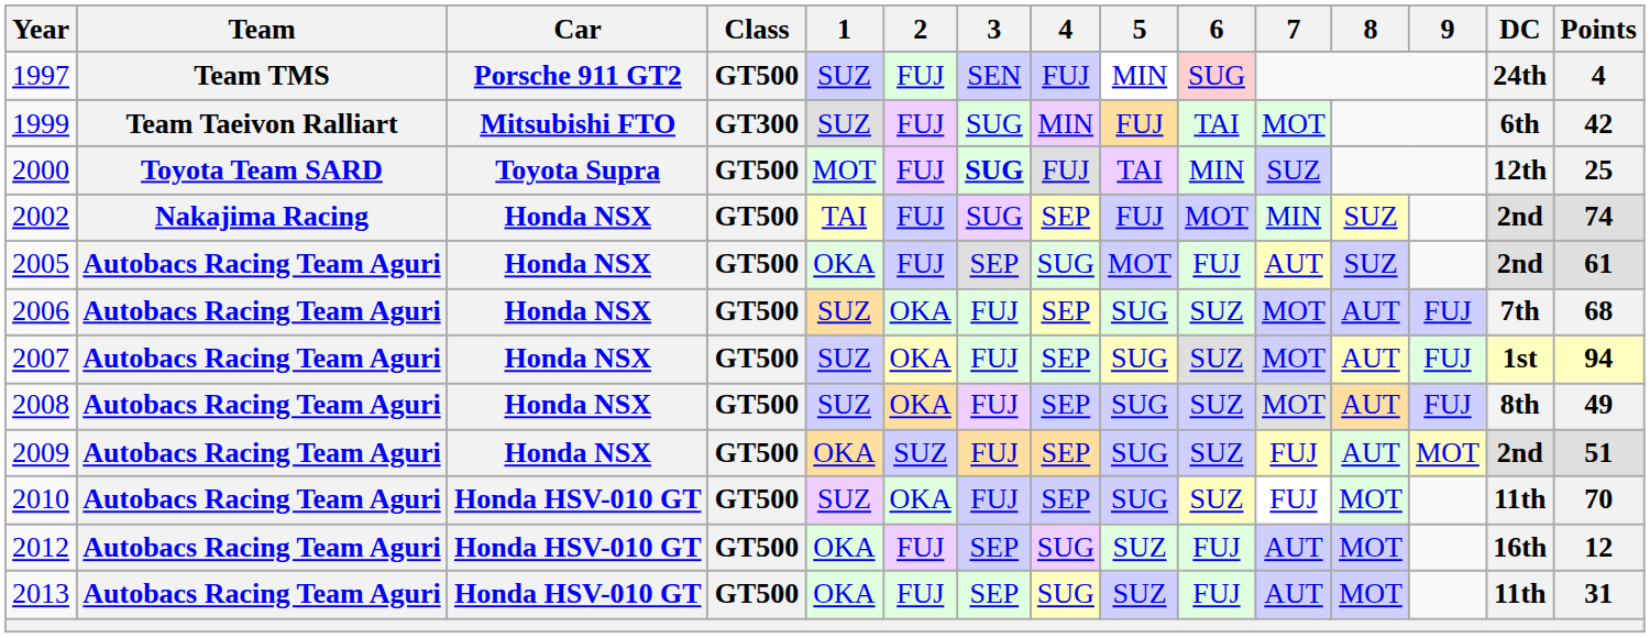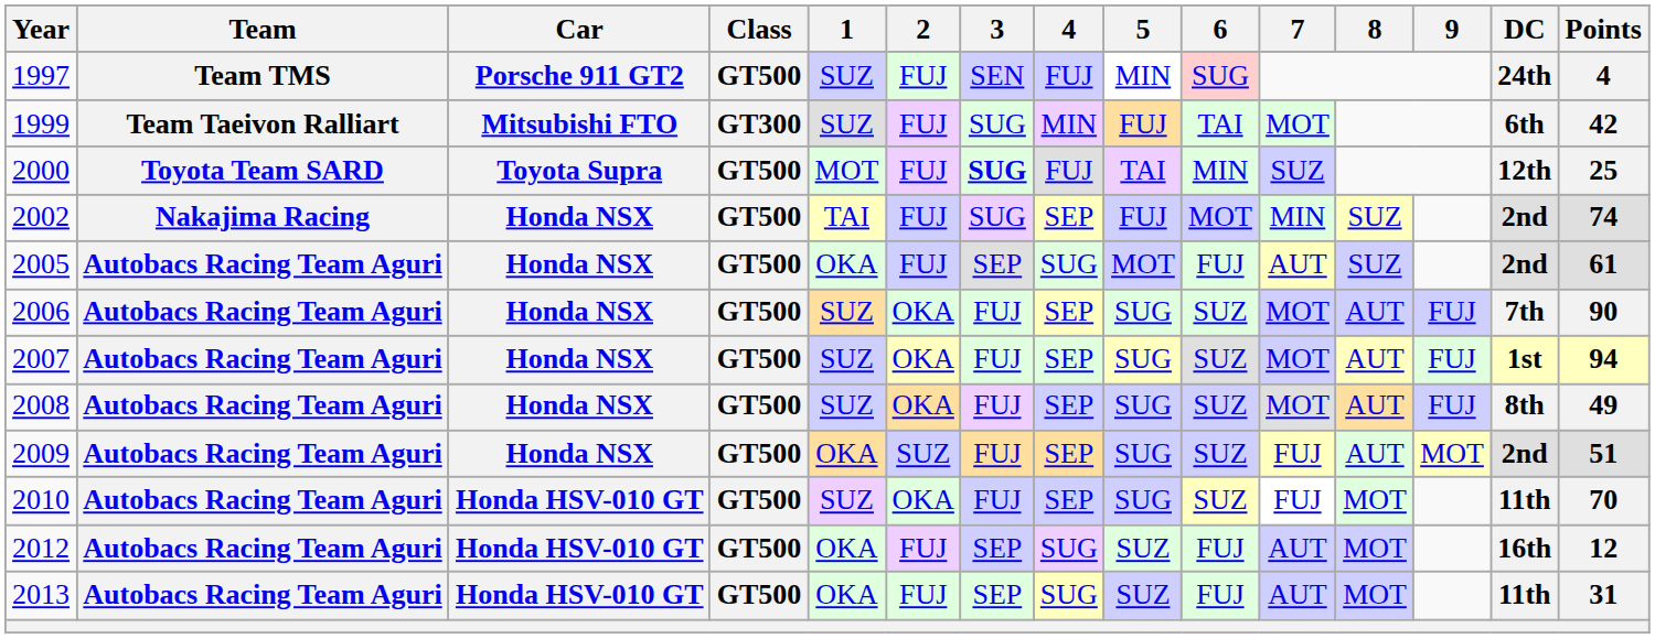 <table class="wikitable" style="text-align:center; font-size:85%">
 <tr>
 <th>Year</th>
 <th>Team</th>
 <th>Car</th>
 <th>Class</th>
 <th>1</th>
 <th>2</th>
 <th>3</th>
 <th>4</th>
 <th>5</th>
 <th>6</th>
 <th>7</th>
 <th>8</th>
 <th>9</th>
 <th>DC</th>
 <th>Points</th>
 </tr>
 <tr>
 <td><a href='#'>1997</a></td>
 <th nowrap>Team TMS</th>
 <th nowrap><a href='#'>Porsche 911 GT2</a></th>
 <th>GT500</th>
 <td style="background:#CFCFFF;"><a href='#'>SUZ</a><br></td>
 <td style="background:#DFFFDF;"><a href='#'>FUJ</a><br></td>
 <td style="background:#CFCFFF;"><a href='#'>SEN</a><br></td>
 <td style="background:#CFCFFF;"><a href='#'>FUJ</a><br></td>
 <td style="background:#FFFFFF;"><a href='#'>MIN</a></td>
 <td style="background:#FFCFCF;"><a href='#'>SUG</a><br></td>
 <td colspan=3></td>
 <th>24th</th>
 <th>4</th>
 </tr>
 <tr>
 <td><a href='#'>1999</a></td>
 <th nowrap>Team Taeivon Ralliart</th>
 <th nowrap><a href='#'>Mitsubishi FTO</a></th>
 <th>GT300</th>
 <td style="background:#DFDFDF;"><a href='#'>SUZ</a><br></td>
 <td style="background:#EFCFFF;"><a href='#'>FUJ</a><br></td>
 <td style="background:#DFFFDF;"><a href='#'>SUG</a><br></td>
 <td style="background:#EFCFFF;"><a href='#'>MIN</a><br></td>
 <td style="background:#FFDF9F;"><a href='#'>FUJ</a><br></td>
 <td style="background:#DFFFDF;"><a href='#'>TAI</a><br></td>
 <td style="background:#DFFFDF;"><a href='#'>MOT</a><br></td>
 <td colspan=2></td>
 <th>6th</th>
 <th>42</th>
 </tr>
 <tr>
 <td><a href='#'>2000</a></td>
 <th nowrap><a href='#'>Toyota Team SARD</a></th>
 <th nowrap><a href='#'>Toyota Supra</a></th>
 <th>GT500</th>
 <td style="background:#DFFFDF;"><a href='#'>MOT</a><br></td>
 <td style="background:#EFCFFF;"><a href='#'>FUJ</a><br></td>
 <td style="background:#DFFFDF;"><strong><a href='#'>SUG</a><br></strong></td>
 <td style="background:#DFDFDF;"><a href='#'>FUJ</a><br></td>
 <td style="background:#EFCFFF;"><a href='#'>TAI</a><br></td>
 <td style="background:#DFFFDF;"><a href='#'>MIN</a><br></td>
 <td style="background:#CFCFFF;"><a href='#'>SUZ</a><br></td>
 <td colspan=2></td>
 <th>12th</th>
 <th>25</th>
 </tr>
 <tr>
 <td><a href='#'>2002</a></td>
 <th nowrap><a href='#'>Nakajima Racing</a></th>
 <th nowrap><a href='#'>Honda NSX</a></th>
 <th>GT500</th>
 <td style="background:#FFFFBF;"><a href='#'>TAI</a><br></td>
 <td style="background:#CFCFFF;"><a href='#'>FUJ</a><br></td>
 <td style="background:#EFCFFF;"><a href='#'>SUG</a><br></td>
 <td style="background:#FFFFBF;"><a href='#'>SEP</a><br></td>
 <td style="background:#CFCFFF;"><a href='#'>FUJ</a><br></td>
 <td style="background:#CFCFFF;"><a href='#'>MOT</a><br></td>
 <td style="background:#DFFFDF;"><a href='#'>MIN</a><br></td>
 <td style="background:#FFFFBF;"><a href='#'>SUZ</a><br></td>
 <td></td>
 <td style="background:#DFDFDF;"><strong>2nd</strong></td>
 <td style="background:#DFDFDF;"><strong>74</strong></td>
 </tr>
 <tr>
 <td><a href='#'>2005</a></td>
 <th nowrap><a href='#'>Autobacs Racing Team Aguri</a></th>
 <th nowrap><a href='#'>Honda NSX</a></th>
 <th>GT500</th>
 <td style="background:#DFFFDF;"><a href='#'>OKA</a><br></td>
 <td style="background:#CFCFFF;"><a href='#'>FUJ</a><br></td>
 <td style="background:#DFDFDF;"><a href='#'>SEP</a><br></td>
 <td style="background:#DFFFDF;"><a href='#'>SUG</a><br></td>
 <td style="background:#CFCFFF;"><a href='#'>MOT</a><br></td>
 <td style="background:#DFFFDF;"><a href='#'>FUJ</a><br></td>
 <td style="background:#FFFFBF;"><a href='#'>AUT</a><br></td>
 <td style="background:#CFCFFF;"><a href='#'>SUZ</a><br></td>
 <td></td>
 <td style="background:#DFDFDF;"><strong>2nd</strong></td>
 <td style="background:#DFDFDF;"><strong>61</strong></td>
 </tr>
 <tr>
 <td><a href='#'>2006</a></td>
 <th nowrap><a href='#'>Autobacs Racing Team Aguri</a></th>
 <th nowrap><a href='#'>Honda NSX</a></th>
 <th>GT500</th>
 <td style="background:#FFDF9F;"><a href='#'>SUZ</a><br></td>
 <td style="background:#DFFFDF;"><a href='#'>OKA</a><br></td>
 <td style="background:#DFFFDF;"><a href='#'>FUJ</a><br></td>
 <td style="background:#FFFFBF;"><a href='#'>SEP</a><br></td>
 <td style="background:#DFFFDF;"><a href='#'>SUG</a><br></td>
 <td style="background:#DFFFDF;"><a href='#'>SUZ</a><br></td>
 <td style="background:#CFCFFF;"><a href='#'>MOT</a><br></td>
 <td style="background:#CFCFFF;"><a href='#'>AUT</a><br></td>
 <td style="background:#CFCFFF;"><a href='#'>FUJ</a><br></td>
 <th>7th</th>
-<th>68</th>
+<th>90</th>
 </tr>
 <tr>
 <td><a href='#'>2007</a></td>
 <th nowrap><a href='#'>Autobacs Racing Team Aguri</a></th>
 <th nowrap><a href='#'>Honda NSX</a></th>
 <th>GT500</th>
 <td style="background:#CFCFFF;"><a href='#'>SUZ</a><br></td>
 <td style="background:#FFFFBF;"><a href='#'>OKA</a><br></td>
 <td style="background:#DFFFDF;"><a href='#'>FUJ</a><br></td>
 <td style="background:#DFFFDF;"><a href='#'>SEP</a><br></td>
 <td style="background:#FFFFBF;"><a href='#'>SUG</a><br></td>
 <td style="background:#DFDFDF;"><a href='#'>SUZ</a><br></td>
 <td style="background:#CFCFFF;"><a href='#'>MOT</a><br></td>
 <td style="background:#FFFFBF;"><a href='#'>AUT</a><br></td>
 <td style="background:#DFFFDF;"><a href='#'>FUJ</a><br></td>
 <td style="background:#FFFFBF;"><strong>1st</strong></td>
 <td style="background:#FFFFBF;"><strong>94</strong></td>
 </tr>
 <tr>
 <td><a href='#'>2008</a></td>
 <th nowrap><a href='#'>Autobacs Racing Team Aguri</a></th>
 <th nowrap><a href='#'>Honda NSX</a></th>
 <th>GT500</th>
 <td style="background:#CFCFFF;"><a href='#'>SUZ</a><br></td>
 <td style="background:#FFDF9F;"><a href='#'>OKA</a><br></td>
 <td style="background:#EFCFFF;"><a href='#'>FUJ</a><br></td>
 <td style="background:#CFCFFF;"><a href='#'>SEP</a><br></td>
 <td style="background:#CFCFFF;"><a href='#'>SUG</a><br></td>
 <td style="background:#CFCFFF;"><a href='#'>SUZ</a><br></td>
 <td style="background:#DFDFDF;"><a href='#'>MOT</a><br></td>
 <td style="background:#FFDF9F;"><a href='#'>AUT</a><br></td>
 <td style="background:#CFCFFF;"><a href='#'>FUJ</a><br></td>
 <th>8th</th>
 <th>49</th>
 </tr>
 <tr>
 <td><a href='#'>2009</a></td>
 <th nowrap><a href='#'>Autobacs Racing Team Aguri</a></th>
 <th nowrap><a href='#'>Honda NSX</a></th>
 <th>GT500</th>
 <td style="background:#FFDF9F;"><a href='#'>OKA</a><br></td>
 <td style="background:#CFCFFF;"><a href='#'>SUZ</a><br></td>
 <td style="background:#FFDF9F;"><a href='#'>FUJ</a><br></td>
 <td style="background:#FFDF9F;"><a href='#'>SEP</a><br></td>
 <td style="background:#CFCFFF;"><a href='#'>SUG</a><br></td>
 <td style="background:#CFCFFF;"><a href='#'>SUZ</a><br></td>
 <td style="background:#FFFFBF;"><a href='#'>FUJ</a><br></td>
 <td style="background:#DFFFDF;"><a href='#'>AUT</a><br></td>
 <td style="background:#FFFFBF;"><a href='#'>MOT</a><br></td>
 <td style="background:#DFDFDF;"><strong>2nd</strong></td>
 <td style="background:#DFDFDF;"><strong>51</strong></td>
 </tr>
 <tr>
 <td><a href='#'>2010</a></td>
 <th nowrap><a href='#'>Autobacs Racing Team Aguri</a></th>
 <th nowrap><a href='#'>Honda HSV-010 GT</a></th>
 <th>GT500</th>
 <td style="background:#EFCFFF;"><a href='#'>SUZ</a><br></td>
 <td style="background:#DFFFDF;"><a href='#'>OKA</a><br></td>
 <td style="background:#CFCFFF;"><a href='#'>FUJ</a><br></td>
 <td style="background:#CFCFFF;"><a href='#'>SEP</a><br></td>
 <td style="background:#CFCFFF;"><a href='#'>SUG</a><br></td>
 <td style="background:#FFFFBF;"><a href='#'>SUZ</a><br></td>
 <td style="background:#FFFFFF;"><a href='#'>FUJ</a><br></td>
 <td style="background:#DFFFDF;"><a href='#'>MOT</a><br></td>
 <td></td>
 <th>11th</th>
 <th>70</th>
 </tr>
 <tr>
 <td><a href='#'>2012</a></td>
 <th nowrap><a href='#'>Autobacs Racing Team Aguri</a></th>
 <th nowrap><a href='#'>Honda HSV-010 GT</a></th>
 <th>GT500</th>
 <td style="background:#DFFFDF;"><a href='#'>OKA</a><br></td>
 <td style="background:#EFCFFF;"><a href='#'>FUJ</a><br></td>
 <td style="background:#CFCFFF;"><a href='#'>SEP</a><br></td>
 <td style="background:#EFCFFF;"><a href='#'>SUG</a><br></td>
 <td style="background:#DFFFDF;"><a href='#'>SUZ</a><br></td>
 <td style="background:#DFFFDF;"><a href='#'>FUJ</a><br></td>
 <td style="background:#CFCFFF;"><a href='#'>AUT</a><br></td>
 <td style="background:#CFCFFF;"><a href='#'>MOT</a><br></td>
 <td></td>
 <th>16th</th>
 <th>12</th>
 </tr>
 <tr>
 <td><a href='#'>2013</a></td>
 <th nowrap><a href='#'>Autobacs Racing Team Aguri</a></th>
 <th nowrap><a href='#'>Honda HSV-010 GT</a></th>
 <th>GT500</th>
 <td style="background:#DFFFDF;"><a href='#'>OKA</a><br></td>
 <td style="background:#DFFFDF;"><a href='#'>FUJ</a><br></td>
 <td style="background:#DFFFDF;"><a href='#'>SEP</a><br></td>
 <td style="background:#FFFFBF;"><a href='#'>SUG</a><br></td>
 <td style="background:#CFCFFF;"><a href='#'>SUZ</a><br></td>
 <td style="background:#DFFFDF;"><a href='#'>FUJ</a><br></td>
 <td style="background:#CFCFFF;"><a href='#'>AUT</a><br></td>
 <td style="background:#CFCFFF;"><a href='#'>MOT</a><br></td>
 <td></td>
 <th>11th</th>
 <th>31</th>
 </tr>
 <tr>
 <th colspan="15"></th>
 </tr>
 </table>
